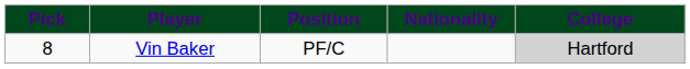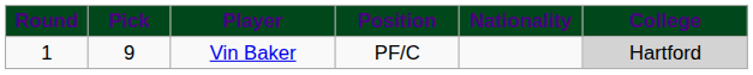 <table class="wikitable sortable sortable">
 <tr>
+<th style="background:#00471B; color:#4B0082" width="10%">Round</th>
 <th style="background:#00471B; color:#4B0082" width="10%">Pick</th>
 <th style="background:#00471B; color:#4B0082" width="20%">Player</th>
 <th style="background:#00471B; color:#4B0082" width="15%">Position</th>
 <th style="background:#00471B; color:#4B0082" width="15%">Nationality</th>
 <th style="background:#00471B; color:#4B0082" width="20%">College</th>
 </tr>
 <tr style="text-align: center">
-<td>8</td>
+<td>1</td>
+<td>9</td>
 <td><a href='#'>Vin Baker</a></td>
 <td>PF/C</td>
 <td></td>
 <td style="background: lightgrey;">Hartford</td>
 </tr>
 </table>
